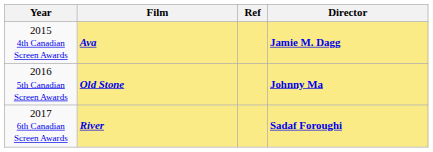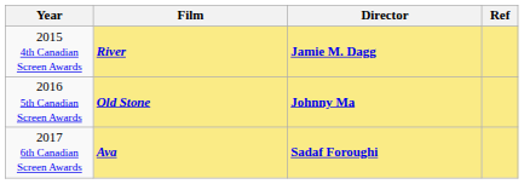 <table class="wikitable" width="100%">
 <tr>
 <th width=8%>Year</th>
 <th width=19%>Film</th>
+<th width=19%>Director</th>
 <th width=2%>Ref</th>
-<th width=19%>Director</th>
 </tr>
 <tr>
 <td align="center">2015 <br> <small><a href='#'>4th Canadian Screen Awards</a></small></td>
-<td style="background:#FAEB86;"><strong><em><a href='#'>Ava</a></em></strong></td>
+<td style="background:#FAEB86;"><strong><em><a href='#'>River</a></em></strong></td>
+<td style="background:#FAEB86;"><strong><a href='#'>Jamie M. Dagg</a></strong></td>
 <td style="background:#FAEB86;"></td>
-<td style="background:#FAEB86;"><strong><a href='#'>Jamie M. Dagg</a></strong></td>
 </tr>
 <tr>
 <td align="center">2016 <br> <small><a href='#'>5th Canadian Screen Awards</a></small></td>
 <td style="background:#FAEB86;"><strong><em><a href='#'>Old Stone</a></em></strong></td>
+<td style="background:#FAEB86;"><strong><a href='#'>Johnny Ma</a></strong></td>
 <td style="background:#FAEB86;"></td>
-<td style="background:#FAEB86;"><strong><a href='#'>Johnny Ma</a></strong></td>
 </tr>
 <tr>
 <td align="center">2017 <br> <small><a href='#'>6th Canadian Screen Awards</a></small></td>
-<td style="background:#FAEB86;"><strong><em><a href='#'>River</a></em></strong></td>
+<td style="background:#FAEB86;"><strong><em><a href='#'>Ava</a></em></strong></td>
+<td style="background:#FAEB86;"><strong><a href='#'>Sadaf Foroughi</a></strong></td>
 <td style="background:#FAEB86;"></td>
-<td style="background:#FAEB86;"><strong><a href='#'>Sadaf Foroughi</a></strong></td>
 </tr>
 </table>
